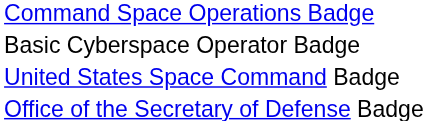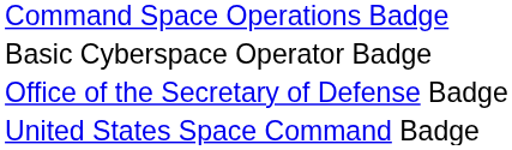 <table>
 <tr>
 <td></td>
 <td><a href='#'>Command Space Operations Badge</a></td>
 </tr>
 <tr>
 <td></td>
 <td>Basic Cyberspace Operator Badge</td>
 </tr>
 <tr>
 <td></td>
-<td><a href='#'>United States Space Command</a> Badge</td>
+<td><a href='#'>Office of the Secretary of Defense</a> Badge</td>
 </tr>
 <tr>
 <td></td>
-<td><a href='#'>Office of the Secretary of Defense</a> Badge</td>
+<td><a href='#'>United States Space Command</a> Badge</td>
 </tr>
 </table>
